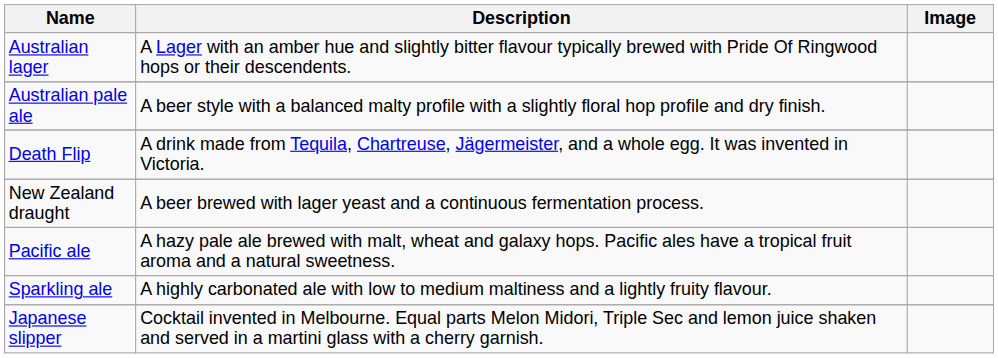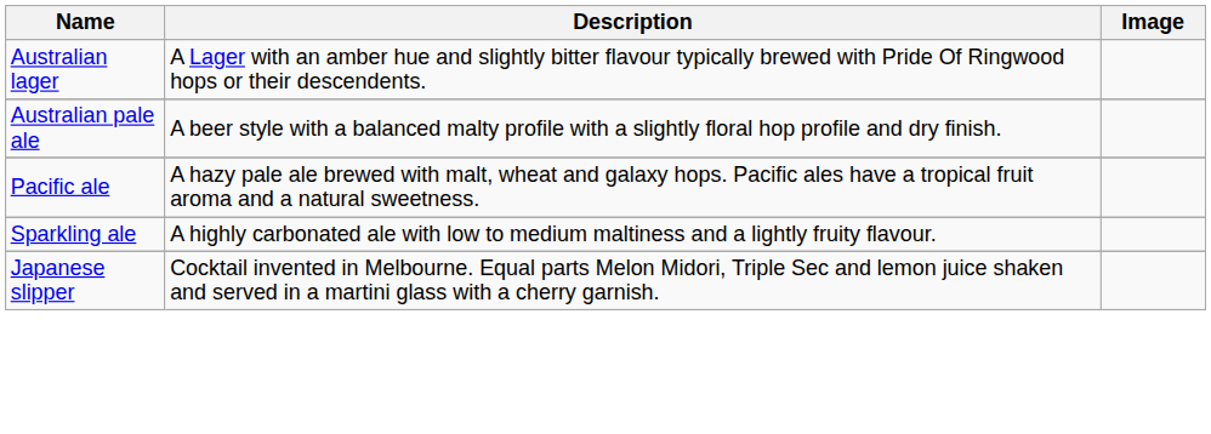 <table class="wikitable sortable" style="width:100%;">
 <tr>
 <th style="width:110px;">Name</th>
 <th>Description</th>
 <th class="unsortable" style="width:70px;">Image</th>
 </tr>
 <tr>
 </tr>
 <tr>
 <td><a href='#'>Australian lager</a></td>
 <td>A <a href='#'>Lager</a> with an amber hue and slightly bitter flavour typically brewed with Pride Of Ringwood hops or their descendents.</td>
 <td></td>
 </tr>
 <tr>
 </tr>
 <tr>
 <td><a href='#'>Australian pale ale</a></td>
 <td>A beer style with a balanced malty profile with a slightly floral hop profile and dry finish.</td>
 <td></td>
 </tr>
 <tr>
 </tr>
 <tr>
-<td><a href='#'>Death Flip</a></td>
-<td>A drink made from <a href='#'>Tequila</a>, <a href='#'>Chartreuse</a>, <a href='#'>Jägermeister</a>, and a whole egg. It was invented in Victoria.</td>
-<td></td>
-</tr>
-<tr>
-</tr>
-<tr>
-<td>New Zealand draught</td>
-<td>A beer brewed with lager yeast and a continuous fermentation process.</td>
-<td></td>
 </tr>
 <tr>
 </tr>
 <tr>
 <td><a href='#'>Pacific ale</a></td>
 <td>A hazy pale ale brewed with malt, wheat and galaxy hops. Pacific ales have a tropical fruit aroma and a natural sweetness.</td>
 <td></td>
 </tr>
 <tr>
 </tr>
 <tr>
 <td><a href='#'>Sparkling ale</a></td>
 <td>A highly carbonated ale with low to medium maltiness and a lightly fruity flavour.</td>
 <td></td>
 </tr>
 <tr>
 </tr>
 <tr>
 <td><a href='#'>Japanese slipper</a></td>
 <td>Cocktail invented in Melbourne. Equal parts Melon Midori, Triple Sec and lemon juice shaken and served in a martini glass with a cherry garnish.</td>
 <td></td>
 </tr>
 </table>
